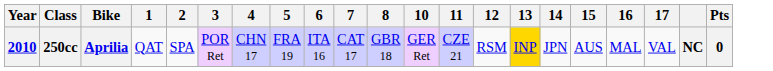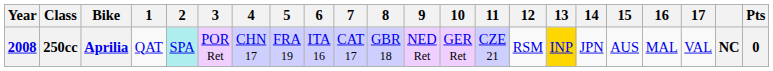 <table class="wikitable" style="text-align:center">
 <tr>
 <th>Year</th>
 <th>Class</th>
 <th>Bike</th>
 <th>1</th>
 <th>2</th>
 <th>3</th>
 <th>4</th>
 <th>5</th>
 <th>6</th>
 <th>7</th>
 <th>8</th>
+<th>9</th>
 <th>10</th>
 <th>11</th>
 <th>12</th>
 <th>13</th>
 <th>14</th>
 <th>15</th>
 <th>16</th>
 <th>17</th>
 <th></th>
 <th>Pts</th>
 </tr>
 <tr>
-<th><a href='#'>2010</a></th>
+<th><a href='#'>2008</a></th>
 <th>250cc</th>
 <th><a href='#'>Aprilia</a></th>
 <td><a href='#'>QAT</a></td>
-<td><a href='#'>SPA</a></td>
+<td style="background: paleturquoise;"><a href='#'>SPA</a></td>
 <td style="background:#EFCFFF;"><a href='#'>POR</a><br><small>Ret</small></td>
 <td style="background:#CFCFFF;"><a href='#'>CHN</a><br><small>17</small></td>
 <td style="background:#CFCFFF;"><a href='#'>FRA</a><br><small>19</small></td>
 <td style="background:#CFCFFF;"><a href='#'>ITA</a><br><small>16</small></td>
 <td style="background:#CFCFFF;"><a href='#'>CAT</a><br><small>17</small></td>
 <td style="background:#CFCFFF;"><a href='#'>GBR</a><br><small>18</small></td>
+<td style="background:#EFCFFF;"><a href='#'>NED</a><br><small>Ret</small></td>
 <td style="background:#EFCFFF;"><a href='#'>GER</a><br><small>Ret</small></td>
 <td style="background:#CFCFFF;"><a href='#'>CZE</a><br><small>21</small></td>
 <td><a href='#'>RSM</a></td>
 <td style="background: gold;"><a href='#'>INP</a></td>
 <td><a href='#'>JPN</a></td>
 <td><a href='#'>AUS</a></td>
 <td><a href='#'>MAL</a></td>
 <td><a href='#'>VAL</a></td>
 <th>NC</th>
 <th>0</th>
 </tr>
 </table>
